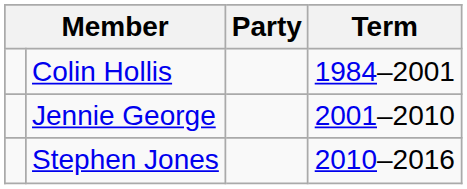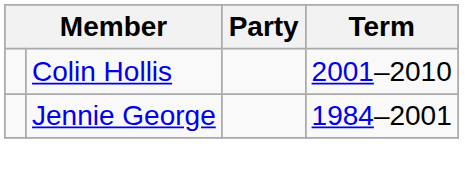 <table class="wikitable">
 <tr>
 <th colspan="2">Member</th>
 <th>Party</th>
 <th>Term</th>
 </tr>
 <tr>
 <td> </td>
 <td><a href='#'>Colin Hollis</a></td>
 <td></td>
-<td><a href='#'>1984</a>–2001</td>
+<td><a href='#'>2001</a>–2010</td>
 </tr>
 <tr>
 <td> </td>
 <td><a href='#'>Jennie George</a></td>
 <td></td>
-<td><a href='#'>2001</a>–2010</td>
-</tr>
-<tr>
-<td> </td>
-<td><a href='#'>Stephen Jones</a></td>
-<td></td>
-<td><a href='#'>2010</a>–2016</td>
+<td><a href='#'>1984</a>–2001</td>
 </tr>
 </table>
